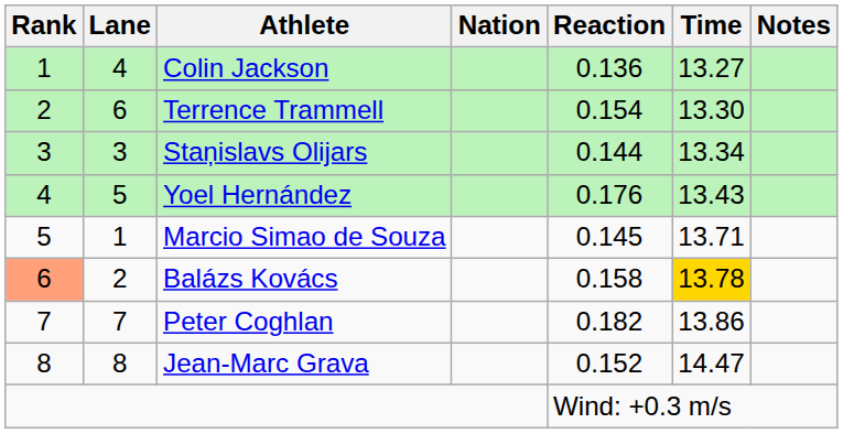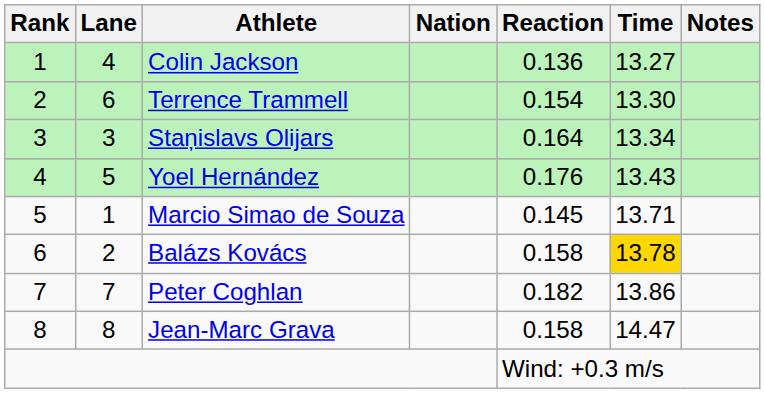 <table class="wikitable sortable" style="text-align:center">
 <tr>
 <th>Rank</th>
 <th>Lane</th>
 <th>Athlete</th>
 <th>Nation</th>
 <th>Reaction</th>
 <th>Time</th>
 <th>Notes</th>
 </tr>
 <tr bgcolor = "bbf3bb">
 <td>1</td>
 <td>4</td>
 <td align="left"><a href='#'>Colin Jackson</a></td>
 <td align="left"></td>
 <td>0.136</td>
 <td>13.27</td>
 <td></td>
 </tr>
 <tr bgcolor = "bbf3bb">
 <td>2</td>
 <td>6</td>
 <td align="left"><a href='#'>Terrence Trammell</a></td>
 <td align="left"></td>
 <td>0.154</td>
 <td>13.30</td>
 <td></td>
 </tr>
 <tr bgcolor = "bbf3bb">
 <td>3</td>
 <td>3</td>
 <td align="left"><a href='#'>Staņislavs Olijars</a></td>
 <td align="left"></td>
-<td>0.144</td>
+<td>0.164</td>
 <td>13.34</td>
 <td></td>
 </tr>
 <tr bgcolor = "bbf3bb">
 <td>4</td>
 <td>5</td>
 <td align="left"><a href='#'>Yoel Hernández</a></td>
 <td align="left"></td>
 <td>0.176</td>
 <td>13.43</td>
 <td></td>
 </tr>
 <tr>
 <td>5</td>
 <td>1</td>
 <td align="left"><a href='#'>Marcio Simao de Souza</a></td>
 <td align="left"></td>
 <td>0.145</td>
 <td>13.71</td>
 <td></td>
 </tr>
 <tr>
-<td style="background: lightsalmon;">6</td>
+<td>6</td>
 <td>2</td>
 <td align="left"><a href='#'>Balázs Kovács</a></td>
 <td align="left"></td>
 <td>0.158</td>
 <td style="background: gold;">13.78</td>
 <td></td>
 </tr>
 <tr>
 <td>7</td>
 <td>7</td>
 <td align="left"><a href='#'>Peter Coghlan</a></td>
 <td align="left"></td>
 <td>0.182</td>
 <td>13.86</td>
 <td></td>
 </tr>
 <tr>
 <td>8</td>
 <td>8</td>
 <td align="left"><a href='#'>Jean-Marc Grava</a></td>
 <td align="left"></td>
-<td>0.152</td>
+<td>0.158</td>
 <td>14.47</td>
 <td></td>
 </tr>
 <tr class="sortbottom">
 <td colspan=4></td>
 <td colspan="3" style="text-align:left;">Wind: +0.3 m/s</td>
 </tr>
 </table>
